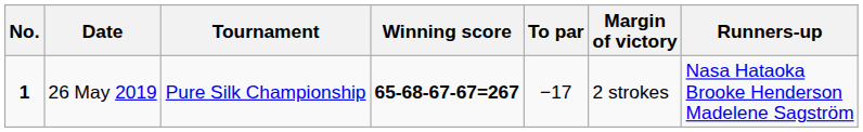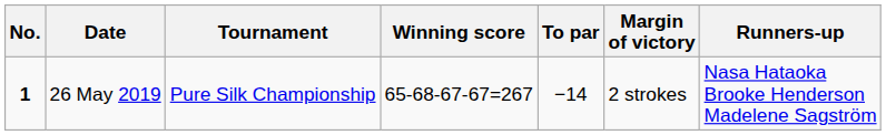 <table class="wikitable" style="font-size:95%;">
 <tr>
 <th>No.</th>
 <th>Date</th>
 <th>Tournament</th>
 <th>Winning score</th>
 <th>To par</th>
 <th>Margin<br>of victory</th>
 <th>Runners-up</th>
 </tr>
 <tr>
 <td align=center><strong>1</strong></td>
 <td align=right>26 May <a href='#'>2019</a></td>
 <td><a href='#'>Pure Silk Championship</a></td>
-<td align=right><strong>65-68-67-67=267</strong></td>
-<td align=center>−17</td>
+<td align=right>65-68-67-67=267</td>
+<td align=center>−14</td>
 <td>2 strokes</td>
 <td> <a href='#'>Nasa Hataoka</a><br> <a href='#'>Brooke Henderson</a><br> <a href='#'>Madelene Sagström</a></td>
 </tr>
 </table>
